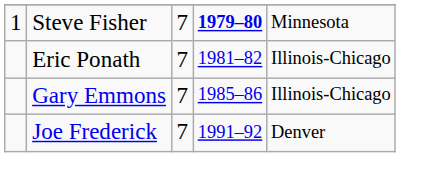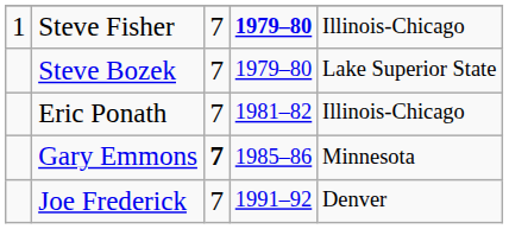 <table class="wikitable">
 <tr>
 </tr>
 <tr>
 <td>1</td>
 <td>Steve Fisher</td>
 <td>7</td>
 <td style="font-size:80%;"><strong><a href='#'>1979–80</a></strong></td>
-<td style="font-size:80%;">Minnesota</td>
+<td style="font-size:80%;">Illinois-Chicago</td>
+</tr>
+<tr>
+<td></td>
+<td><a href='#'>Steve Bozek</a></td>
+<td>7</td>
+<td style="font-size:80%;"><a href='#'>1979–80</a></td>
+<td style="font-size:80%;">Lake Superior State</td>
 </tr>
 <tr>
 <td></td>
 <td>Eric Ponath</td>
 <td>7</td>
 <td style="font-size:80%;"><a href='#'>1981–82</a></td>
 <td style="font-size:80%;">Illinois-Chicago</td>
 </tr>
 <tr>
 <td></td>
 <td><a href='#'>Gary Emmons</a></td>
-<td>7</td>
+<td><strong>7</strong></td>
 <td style="font-size:80%;"><a href='#'>1985–86</a></td>
-<td style="font-size:80%;">Illinois-Chicago</td>
+<td style="font-size:80%;">Minnesota</td>
 </tr>
 <tr>
 <td></td>
 <td><a href='#'>Joe Frederick</a></td>
 <td>7</td>
 <td style="font-size:80%;"><a href='#'>1991–92</a></td>
 <td style="font-size:80%;">Denver</td>
 </tr>
 </table>
